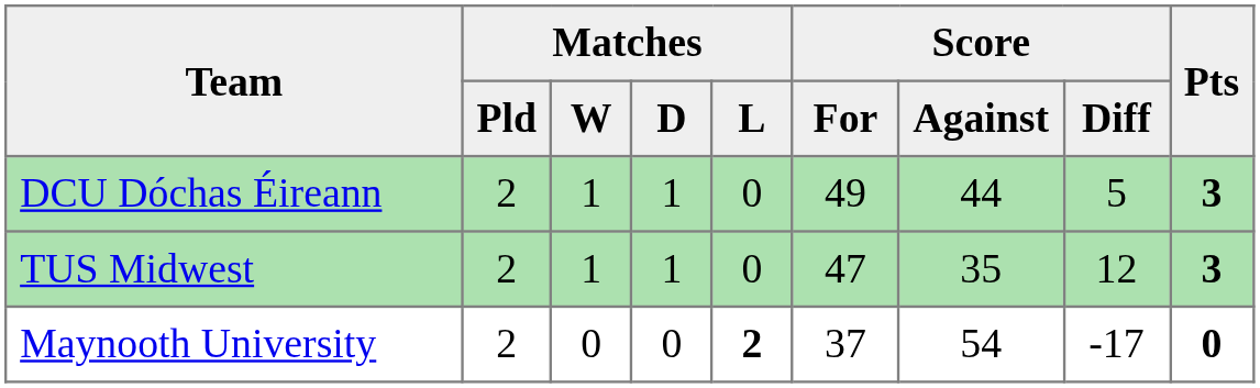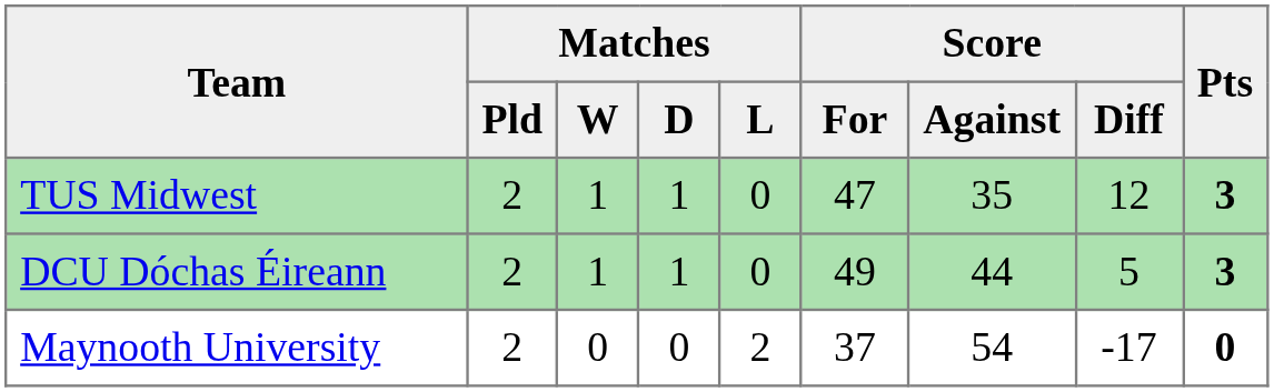 <table style=border-collapse:collapse border=1 cellspacing=0 cellpadding=5>
 <tr align=center bgcolor=#efefef>
 <th rowspan=2 width=165>Team</th>
 <th colspan=4>Matches</th>
 <th colspan=3>Score</th>
 <th rowspan=2width=20>Pts</th>
 </tr>
 <tr align=center bgcolor=#efefef>
 <th width=20>Pld</th>
 <th width=20>W</th>
 <th width=20>D</th>
 <th width=20>L</th>
 <th width=30>For</th>
 <th width=30>Against</th>
 <th width=30>Diff</th>
 </tr>
 <tr align=center style="background:#ACE1AF;">
+<td style="text-align:left;"><a href='#'>TUS Midwest</a></td>
+<td>2</td>
+<td>1</td>
+<td>1</td>
+<td>0</td>
+<td>47</td>
+<td>35</td>
+<td>12</td>
+<td><strong>3</strong></td>
+</tr>
+<tr align=center style="background:#ACE1AF;">
 <td style="text-align:left;"><a href='#'>DCU Dóchas Éireann</a></td>
 <td>2</td>
 <td>1</td>
 <td>1</td>
 <td>0</td>
 <td>49</td>
 <td>44</td>
 <td>5</td>
 <td><strong>3</strong></td>
 </tr>
-<tr align=center style="background:#ACE1AF;">
-<td style="text-align:left;"><a href='#'>TUS Midwest</a></td>
-<td>2</td>
-<td>1</td>
-<td>1</td>
-<td>0</td>
-<td>47</td>
-<td>35</td>
-<td>12</td>
-<td><strong>3</strong></td>
-</tr>
 <tr align=center>
 <td style="text-align:left;"><a href='#'>Maynooth University</a></td>
 <td>2</td>
 <td>0</td>
 <td>0</td>
-<td><strong>2</strong></td>
+<td>2</td>
 <td>37</td>
 <td>54</td>
 <td>-17</td>
 <td><strong>0</strong></td>
 </tr>
 </table>
